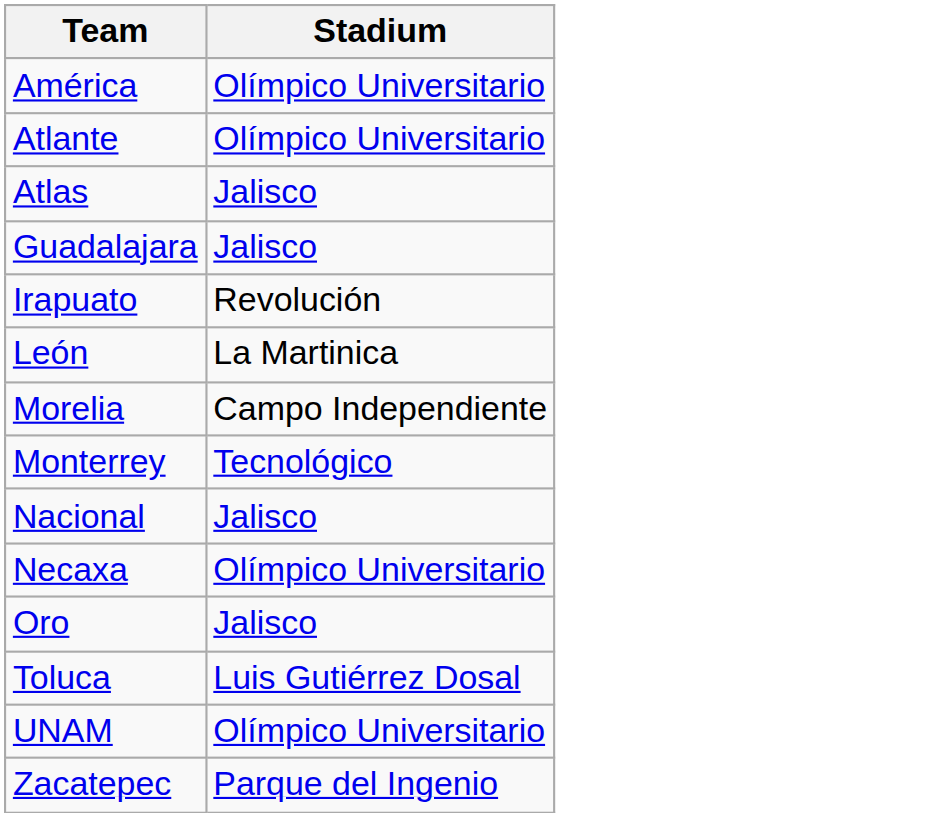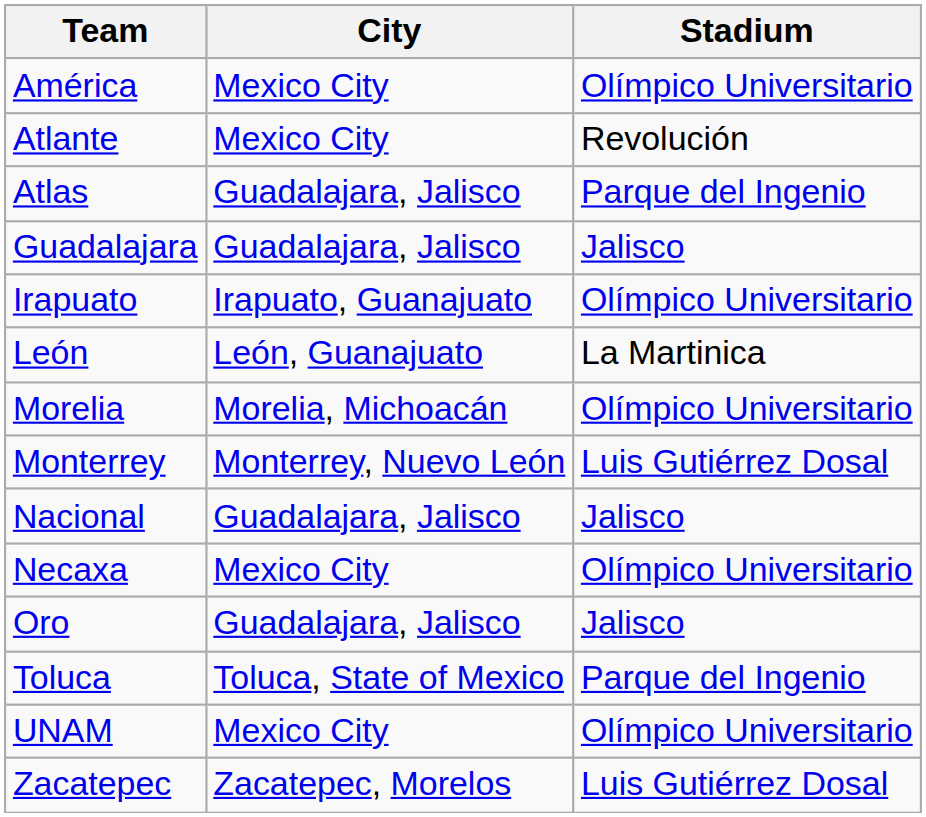 <table class="wikitable" class="toccolours sortable">
 <tr>
 <th>Team</th>
+<th>City</th>
 <th>Stadium</th>
 </tr>
 <tr>
 <td><a href='#'>América</a></td>
+<td><a href='#'>Mexico City</a></td>
 <td><a href='#'>Olímpico Universitario</a></td>
 </tr>
 <tr>
 <td><a href='#'>Atlante</a></td>
-<td><a href='#'>Olímpico Universitario</a></td>
+<td><a href='#'>Mexico City</a></td>
+<td>Revolución</td>
 </tr>
 <tr>
 <td><a href='#'>Atlas</a></td>
-<td><a href='#'>Jalisco</a></td>
+<td><a href='#'>Guadalajara</a>, <a href='#'>Jalisco</a></td>
+<td><a href='#'>Parque del Ingenio</a></td>
 </tr>
 <tr>
 <td><a href='#'>Guadalajara</a></td>
+<td><a href='#'>Guadalajara</a>, <a href='#'>Jalisco</a></td>
 <td><a href='#'>Jalisco</a></td>
 </tr>
 <tr>
 <td><a href='#'>Irapuato</a></td>
-<td>Revolución</td>
+<td><a href='#'>Irapuato</a>, <a href='#'>Guanajuato</a></td>
+<td><a href='#'>Olímpico Universitario</a></td>
 </tr>
 <tr>
 <td><a href='#'>León</a></td>
+<td><a href='#'>León</a>, <a href='#'>Guanajuato</a></td>
 <td>La Martinica</td>
 </tr>
 <tr>
 <td><a href='#'>Morelia</a></td>
-<td>Campo Independiente</td>
+<td><a href='#'>Morelia</a>, <a href='#'>Michoacán</a></td>
+<td><a href='#'>Olímpico Universitario</a></td>
 </tr>
 <tr>
 <td><a href='#'>Monterrey</a></td>
-<td><a href='#'>Tecnológico</a></td>
+<td><a href='#'>Monterrey</a>, <a href='#'>Nuevo León</a></td>
+<td><a href='#'>Luis Gutiérrez Dosal</a></td>
 </tr>
 <tr>
 <td><a href='#'>Nacional</a></td>
+<td><a href='#'>Guadalajara</a>, <a href='#'>Jalisco</a></td>
 <td><a href='#'>Jalisco</a></td>
 </tr>
 <tr>
 <td><a href='#'>Necaxa</a></td>
+<td><a href='#'>Mexico City</a></td>
 <td><a href='#'>Olímpico Universitario</a></td>
 </tr>
 <tr>
 <td><a href='#'>Oro</a></td>
+<td><a href='#'>Guadalajara</a>, <a href='#'>Jalisco</a></td>
 <td><a href='#'>Jalisco</a></td>
 </tr>
 <tr>
 <td><a href='#'>Toluca</a></td>
-<td><a href='#'>Luis Gutiérrez Dosal</a></td>
+<td><a href='#'>Toluca</a>, <a href='#'>State of Mexico</a></td>
+<td><a href='#'>Parque del Ingenio</a></td>
 </tr>
 <tr>
 <td><a href='#'>UNAM</a></td>
+<td><a href='#'>Mexico City</a></td>
 <td><a href='#'>Olímpico Universitario</a></td>
 </tr>
 <tr>
 <td><a href='#'>Zacatepec</a></td>
-<td><a href='#'>Parque del Ingenio</a></td>
+<td><a href='#'>Zacatepec</a>, <a href='#'>Morelos</a></td>
+<td><a href='#'>Luis Gutiérrez Dosal</a></td>
 </tr>
 </table>
